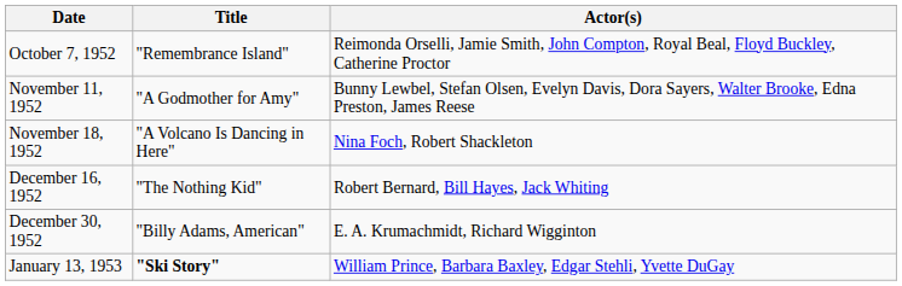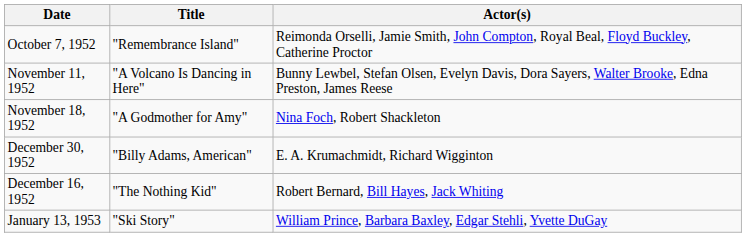 <table class="wikitable">
 <tr>
 <th>Date</th>
 <th>Title</th>
 <th>Actor(s)</th>
 </tr>
 <tr>
 <td>October 7, 1952</td>
 <td>"Remembrance Island"</td>
 <td>Reimonda Orselli, Jamie Smith, <a href='#'>John Compton</a>, Royal Beal, <a href='#'>Floyd Buckley</a>, Catherine Proctor</td>
 </tr>
 <tr>
 <td>November 11, 1952</td>
-<td>"A Godmother for Amy"</td>
+<td>"A Volcano Is Dancing in Here"</td>
 <td>Bunny Lewbel, Stefan Olsen, Evelyn Davis, Dora Sayers, <a href='#'>Walter Brooke</a>, Edna Preston, James Reese</td>
 </tr>
 <tr>
 <td>November 18, 1952</td>
-<td>"A Volcano Is Dancing in Here"</td>
+<td>"A Godmother for Amy"</td>
 <td><a href='#'>Nina Foch</a>, Robert Shackleton</td>
+</tr>
+<tr>
+<td>December 30, 1952</td>
+<td>"Billy Adams, American"</td>
+<td>E. A. Krumachmidt, Richard Wigginton</td>
 </tr>
 <tr>
 <td>December 16, 1952</td>
 <td>"The Nothing Kid"</td>
 <td>Robert Bernard, <a href='#'>Bill Hayes</a>, <a href='#'>Jack Whiting</a></td>
 </tr>
 <tr>
-<td>December 30, 1952</td>
-<td>"Billy Adams, American"</td>
-<td>E. A. Krumachmidt, Richard Wigginton</td>
-</tr>
-<tr>
 <td>January 13, 1953</td>
-<td><strong>"Ski Story"</strong></td>
+<td>"Ski Story"</td>
 <td><a href='#'>William Prince</a>, <a href='#'>Barbara Baxley</a>, <a href='#'>Edgar Stehli</a>, <a href='#'>Yvette DuGay</a></td>
 </tr>
 </table>
